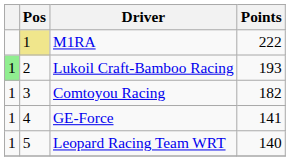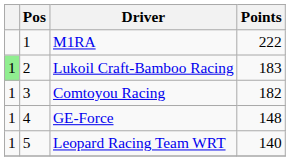 <table class="wikitable" style="font-size: 95%;">
 <tr>
 <th></th>
 <th>Pos</th>
 <th>Driver</th>
 <th>Points</th>
 </tr>
 <tr>
 <td align="left"></td>
-<td style="background: khaki;">1</td>
+<td>1</td>
 <td> <a href='#'>M1RA</a></td>
 <td align="right">222</td>
 </tr>
 <tr>
 <td align="left" style="background: lightgreen;"> 1</td>
 <td>2</td>
 <td> <a href='#'>Lukoil Craft-Bamboo Racing</a></td>
-<td align="right">193</td>
+<td align="right">183</td>
 </tr>
 <tr>
 <td align="left"> 1</td>
 <td>3</td>
 <td> <a href='#'>Comtoyou Racing</a></td>
 <td align="right">182</td>
 </tr>
 <tr>
 <td align="left"> 1</td>
 <td>4</td>
 <td> <a href='#'>GE-Force</a></td>
-<td align="right">141</td>
+<td align="right">148</td>
 </tr>
 <tr>
 <td align="left"> 1</td>
 <td>5</td>
 <td> <a href='#'>Leopard Racing Team WRT</a></td>
 <td align="right">140</td>
 </tr>
 <tr>
 </tr>
 </table>
